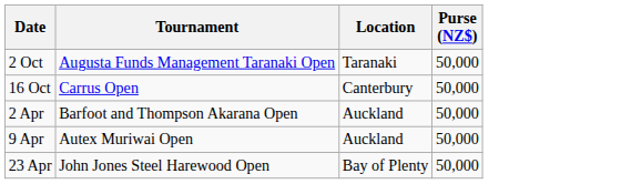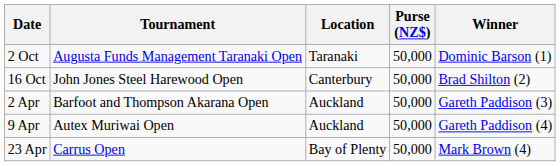 <table class="wikitable" style="font-size:95%">
 <tr>
 <th>Date</th>
 <th>Tournament</th>
 <th>Location</th>
 <th>Purse<br>(<a href='#'>NZ$</a>)</th>
+<th>Winner</th>
 </tr>
 <tr>
 <td>2 Oct</td>
 <td><a href='#'>Augusta Funds Management Taranaki Open</a></td>
 <td>Taranaki</td>
 <td align=right>50,000</td>
+<td> <a href='#'>Dominic Barson</a> (1)</td>
 </tr>
 <tr>
 <td>16 Oct</td>
-<td><a href='#'>Carrus Open</a></td>
+<td>John Jones Steel Harewood Open</td>
 <td>Canterbury</td>
 <td align=right>50,000</td>
+<td> <a href='#'>Brad Shilton</a> (2)</td>
 </tr>
 <tr>
 <td>2 Apr</td>
 <td>Barfoot and Thompson Akarana Open</td>
 <td>Auckland</td>
 <td align=right>50,000</td>
+<td> <a href='#'>Gareth Paddison</a> (3)</td>
 </tr>
 <tr>
 <td>9 Apr</td>
 <td>Autex Muriwai Open</td>
 <td>Auckland</td>
 <td align=right>50,000</td>
+<td> <a href='#'>Gareth Paddison</a> (4)</td>
 </tr>
 <tr>
 <td>23 Apr</td>
-<td>John Jones Steel Harewood Open</td>
+<td><a href='#'>Carrus Open</a></td>
 <td>Bay of Plenty</td>
 <td align=right>50,000</td>
+<td> <a href='#'>Mark Brown</a> (4)</td>
 </tr>
 </table>
